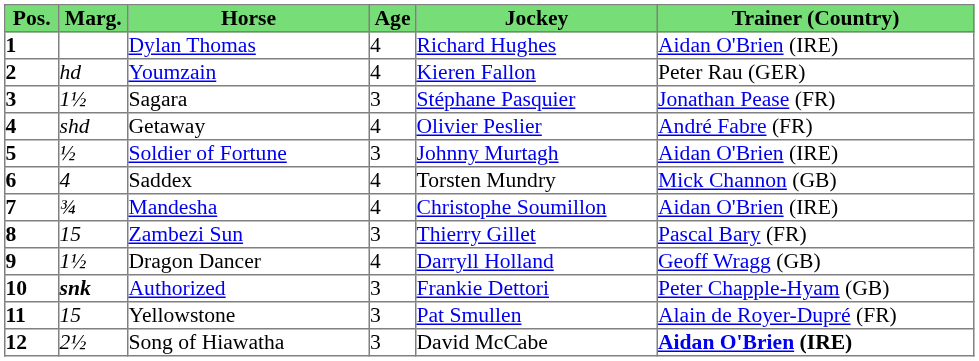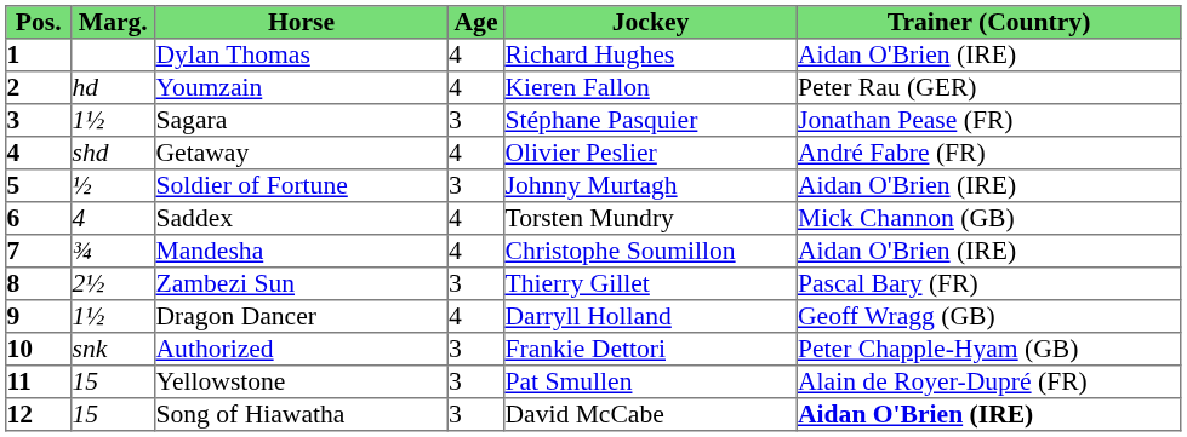 <table class = "sortable" | border="1" cellpadding="0" style="border-collapse: collapse; font-size:90%">
 <tr style="background:#7d7; text-align:center;">
 <th style="width:35px;"><strong>Pos.</strong></th>
 <th style="width:45px;"><strong>Marg.</strong></th>
 <th style="width:160px;"><strong>Horse</strong></th>
 <th style="width:30px;"><strong>Age</strong></th>
 <th style="width:160px;"><strong>Jockey</strong></th>
 <th style="width:210px;"><strong>Trainer (Country)</strong></th>
 </tr>
 <tr>
 <td><strong>1</strong></td>
 <td></td>
 <td><a href='#'>Dylan Thomas</a></td>
 <td>4</td>
 <td><a href='#'>Richard Hughes</a></td>
 <td><a href='#'>Aidan O'Brien</a> (IRE)</td>
 </tr>
 <tr>
 <td><strong>2</strong></td>
 <td><em>hd</em></td>
 <td><a href='#'>Youmzain</a></td>
 <td>4</td>
 <td><a href='#'>Kieren Fallon</a></td>
 <td>Peter Rau (GER)</td>
 </tr>
 <tr>
 <td><strong>3</strong></td>
 <td><em>1½</em></td>
 <td>Sagara</td>
 <td>3</td>
 <td><a href='#'>Stéphane Pasquier</a></td>
 <td><a href='#'>Jonathan Pease</a> (FR)</td>
 </tr>
 <tr>
 <td><strong>4</strong></td>
 <td><em>shd</em></td>
 <td>Getaway</td>
 <td>4</td>
 <td><a href='#'>Olivier Peslier</a></td>
 <td><a href='#'>André Fabre</a> (FR)</td>
 </tr>
 <tr>
 <td><strong>5</strong></td>
 <td><em>½</em></td>
 <td><a href='#'>Soldier of Fortune</a></td>
 <td>3</td>
 <td><a href='#'>Johnny Murtagh</a></td>
 <td><a href='#'>Aidan O'Brien</a> (IRE)</td>
 </tr>
 <tr>
 <td><strong>6</strong></td>
 <td><em>4</em></td>
 <td>Saddex</td>
 <td>4</td>
 <td>Torsten Mundry</td>
 <td><a href='#'>Mick Channon</a> (GB)</td>
 </tr>
 <tr>
 <td><strong>7</strong></td>
 <td><em>¾</em></td>
 <td><a href='#'>Mandesha</a></td>
 <td>4</td>
 <td><a href='#'>Christophe Soumillon</a></td>
 <td><a href='#'>Aidan O'Brien</a> (IRE)</td>
 </tr>
 <tr>
 <td><strong>8</strong></td>
-<td><em>15</em></td>
+<td><em>2½</em></td>
 <td><a href='#'>Zambezi Sun</a></td>
 <td>3</td>
 <td><a href='#'>Thierry Gillet</a></td>
 <td><a href='#'>Pascal Bary</a> (FR)</td>
 </tr>
 <tr>
 <td><strong>9</strong></td>
 <td><em>1½</em></td>
 <td>Dragon Dancer</td>
 <td>4</td>
 <td><a href='#'>Darryll Holland</a></td>
 <td><a href='#'>Geoff Wragg</a> (GB)</td>
 </tr>
 <tr>
 <td><strong>10</strong></td>
-<td><strong><em>snk</em></strong></td>
+<td><em>snk</em></td>
 <td><a href='#'>Authorized</a></td>
 <td>3</td>
 <td><a href='#'>Frankie Dettori</a></td>
 <td><a href='#'>Peter Chapple-Hyam</a> (GB)</td>
 </tr>
 <tr>
 <td><strong>11</strong></td>
 <td><em>15</em></td>
 <td>Yellowstone</td>
 <td>3</td>
 <td><a href='#'>Pat Smullen</a></td>
 <td><a href='#'>Alain de Royer-Dupré</a> (FR)</td>
 </tr>
 <tr>
 <td><strong>12</strong></td>
-<td><em>2½</em></td>
+<td><em>15</em></td>
 <td>Song of Hiawatha</td>
 <td>3</td>
 <td>David McCabe</td>
 <td><strong><a href='#'>Aidan O'Brien</a> (IRE)</strong></td>
 </tr>
 </table>
